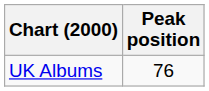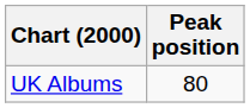 <table class="wikitable sortable">
 <tr>
 <th>Chart (2000)</th>
 <th align="center">Peak<br>position</th>
 </tr>
 <tr 2>
 <td><a href='#'>UK Albums</a></td>
-<td align="center">76</td>
+<td align="center">80</td>
 </tr>
 </table>
